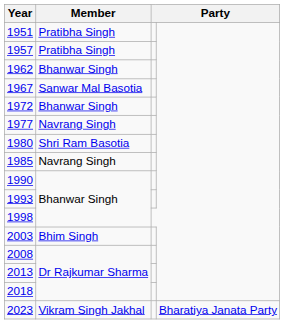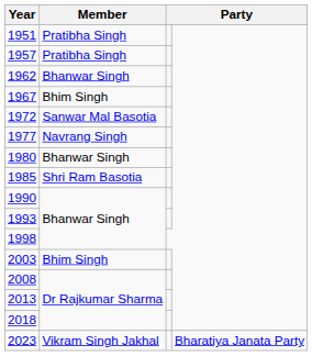 <table class="wikitable sortable">
 <tr>
 <th>Year</th>
 <th>Member</th>
 <th colspan=2>Party</th>
 </tr>
 <tr>
 <td><a href='#'>1951</a></td>
 <td><a href='#'>Pratibha Singh</a></td>
 <td></td>
 </tr>
 <tr>
 <td><a href='#'>1957</a></td>
 <td><a href='#'>Pratibha Singh</a></td>
 <td></td>
 </tr>
 <tr>
 <td><a href='#'>1962</a></td>
 <td><a href='#'>Bhanwar Singh</a></td>
 <td></td>
 </tr>
 <tr>
 <td><a href='#'>1967</a></td>
-<td><a href='#'>Sanwar Mal Basotia</a></td>
+<td>Bhim Singh</td>
 <td></td>
 </tr>
 <tr>
 <td><a href='#'>1972</a></td>
-<td><a href='#'>Bhanwar Singh</a></td>
+<td><a href='#'>Sanwar Mal Basotia</a></td>
 <td></td>
 </tr>
 <tr>
 <td><a href='#'>1977</a></td>
 <td><a href='#'>Navrang Singh</a></td>
 <td></td>
 </tr>
 <tr>
 <td><a href='#'>1980</a></td>
-<td><a href='#'>Shri Ram Basotia</a></td>
+<td>Bhanwar Singh</td>
 <td></td>
 </tr>
 <tr>
 <td><a href='#'>1985</a></td>
-<td>Navrang Singh</td>
+<td><a href='#'>Shri Ram Basotia</a></td>
 <td></td>
 </tr>
 <tr>
 <td><a href='#'>1990</a></td>
 <td rowspan=3>Bhanwar Singh</td>
 <td></td>
 </tr>
 <tr>
 <td><a href='#'>1993</a></td>
 <td></td>
 </tr>
 <tr>
 <td><a href='#'>1998</a></td>
 </tr>
 <tr>
 <td><a href='#'>2003</a></td>
 <td><a href='#'>Bhim Singh</a></td>
 <td></td>
 </tr>
 <tr>
 <td><a href='#'>2008</a></td>
 <td rowspan=3><a href='#'>Dr Rajkumar Sharma</a></td>
 <td></td>
 </tr>
 <tr>
 <td><a href='#'>2013</a></td>
 <td></td>
 </tr>
 <tr>
 <td><a href='#'>2018</a></td>
 <td></td>
 </tr>
 <tr>
 <td><a href='#'>2023</a></td>
 <td><a href='#'>Vikram Singh Jakhal</a></td>
 <td></td>
 <td><a href='#'>Bharatiya Janata Party</a></td>
 </tr>
 </table>
